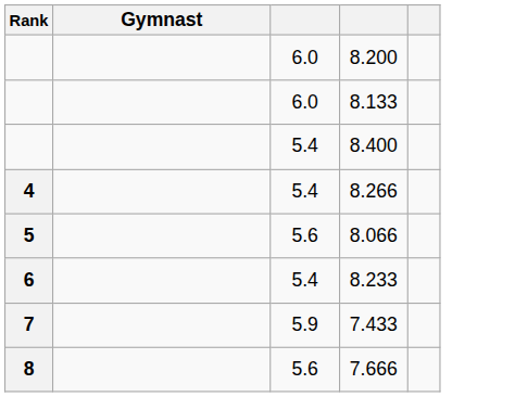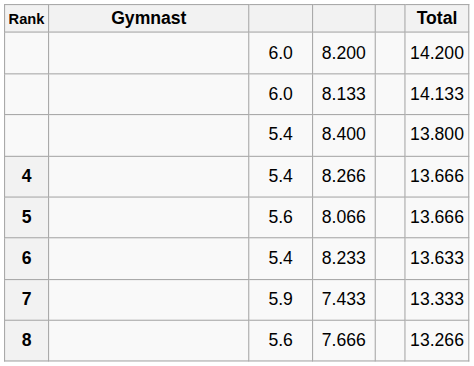 <table style="text-align:center;" class="wikitable sortable">
 <tr>
 <th scope="col" style="width:15px;"><small>Rank</small></th>
 <th scope="col" style="width:175px;">Gymnast</th>
 <th scope="col" style="width:50px;"><small></small></th>
 <th scope="col" style="width:50px;"><small></small></th>
 <th scope="col" style="width:20px;"><small></small></th>
+<th scope="col" style="width:50px;">Total</th>
 </tr>
 <tr>
 <td scope="row" style="text-align:center"></td>
 <td style="height:30px; text-align:left;"></td>
 <td>6.0</td>
 <td>8.200</td>
 <td></td>
+<td>14.200</td>
 </tr>
 <tr>
 <td scope="row" style="text-align:center"></td>
 <td style="height:30px; text-align:left;"></td>
 <td>6.0</td>
 <td>8.133</td>
 <td></td>
+<td>14.133</td>
 </tr>
 <tr>
 <td scope="row" style="text-align:center"></td>
 <td style="height:30px; text-align:left;"></td>
 <td>5.4</td>
 <td>8.400</td>
 <td></td>
+<td>13.800</td>
 </tr>
 <tr>
 <th scope="row" style="text-align:center">4</th>
 <td style="height:30px; text-align:left;"></td>
 <td>5.4</td>
 <td>8.266</td>
 <td></td>
+<td>13.666</td>
 </tr>
 <tr>
 <th scope="row" style="text-align:center">5</th>
 <td style="height:30px; text-align:left;"></td>
 <td>5.6</td>
 <td>8.066</td>
 <td></td>
+<td>13.666</td>
 </tr>
 <tr>
 <th scope="row" style="text-align:center">6</th>
 <td style="height:30px; text-align:left;"></td>
 <td>5.4</td>
 <td>8.233</td>
 <td></td>
+<td>13.633</td>
 </tr>
 <tr>
 <th scope="row" style="text-align:center">7</th>
 <td style="height:30px; text-align:left;"></td>
 <td>5.9</td>
 <td>7.433</td>
 <td></td>
+<td>13.333</td>
 </tr>
 <tr>
 <th scope="row" style="text-align:center">8</th>
 <td style="height:30px; text-align:left;"></td>
 <td>5.6</td>
 <td>7.666</td>
 <td></td>
+<td>13.266</td>
 </tr>
 </table>
